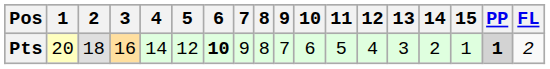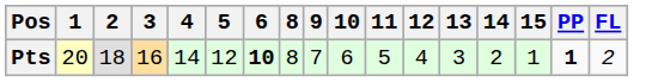 <table class="wikitable" style="font-size: 85%;">
 <tr>
 <th>Pos</th>
 <th>1</th>
 <th>2</th>
 <th>3</th>
 <th>4</th>
 <th>5</th>
 <th>6</th>
-<th>7</th>
 <th>8</th>
 <th>9</th>
 <th>10</th>
 <th>11</th>
 <th>12</th>
 <th>13</th>
 <th>14</th>
 <th>15</th>
 <th><a href='#'>PP</a></th>
 <th><a href='#'>FL</a></th>
 </tr>
 <tr align="center">
 <th>Pts</th>
 <td style="background:#FFFFBF;">20</td>
 <td style="background:#DFDFDF;">18</td>
 <td style="background:#FFDF9F;">16</td>
 <td style="background:#DFFFDF;">14</td>
 <td style="background:#DFFFDF;">12</td>
 <td style="background:#DFFFDF;"><strong>10</strong></td>
-<td style="background:#DFFFDF;">9</td>
 <td style="background:#DFFFDF;">8</td>
 <td style="background:#DFFFDF;">7</td>
 <td style="background:#DFFFDF;">6</td>
 <td style="background:#DFFFDF;">5</td>
 <td style="background:#DFFFDF;">4</td>
 <td style="background:#DFFFDF;">3</td>
 <td style="background:#DFFFDF;">2</td>
 <td style="background:#DFFFDF;">1</td>
-<td style="background: lightgrey;"><strong>1</strong></td>
+<td><strong>1</strong></td>
 <td><em>2</em></td>
 </tr>
 </table>
